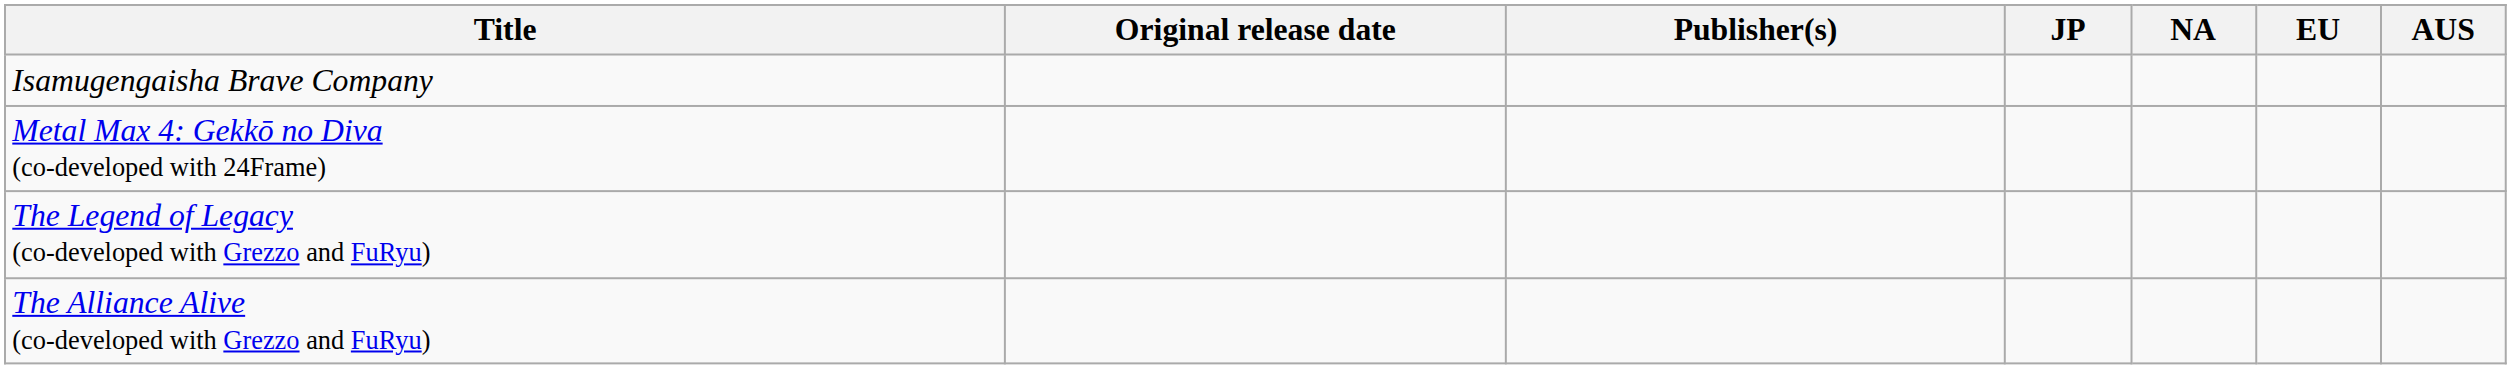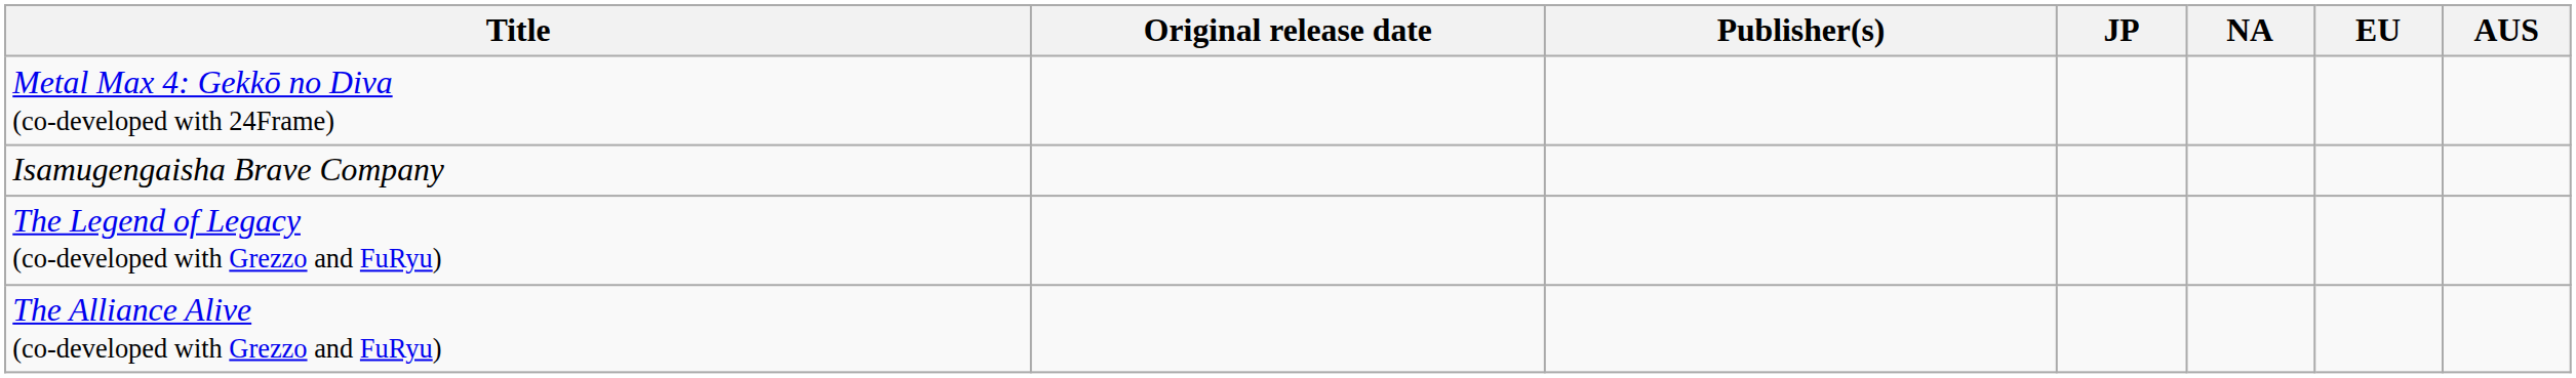 <table class="wikitable sortable" style="width: 100%;">
 <tr>
 <th style="width:40%;">Title</th>
 <th style="width:20%;">Original release date</th>
 <th style="width:20%;">Publisher(s)</th>
 <th style="width:5%;">JP</th>
 <th style="width:5%;">NA</th>
 <th style="width:5%;">EU</th>
 <th style="width:5%;">AUS</th>
 </tr>
 <tr>
-<td><em>Isamugengaisha Brave Company</em></td>
+<td><em><a href='#'>Metal Max 4: Gekkō no Diva</a></em><br><small>(co-developed with 24Frame)</small></td>
 <td></td>
 <td></td>
 <td></td>
 <td></td>
 <td></td>
 <td></td>
 </tr>
 <tr>
-<td><em><a href='#'>Metal Max 4: Gekkō no Diva</a></em><br><small>(co-developed with 24Frame)</small></td>
+<td><em>Isamugengaisha Brave Company</em></td>
 <td></td>
 <td></td>
 <td></td>
 <td></td>
 <td></td>
 <td></td>
 </tr>
 <tr>
 <td><em><a href='#'>The Legend of Legacy</a></em><br><small>(co-developed with <a href='#'>Grezzo</a> and <a href='#'>FuRyu</a>)</small></td>
 <td></td>
 <td></td>
 <td></td>
 <td></td>
 <td></td>
 <td></td>
 </tr>
 <tr>
 <td><em><a href='#'>The Alliance Alive</a></em><br><small>(co-developed with <a href='#'>Grezzo</a> and <a href='#'>FuRyu</a>)</small></td>
 <td></td>
 <td></td>
 <td></td>
 <td></td>
 <td></td>
 <td></td>
 </tr>
 </table>
